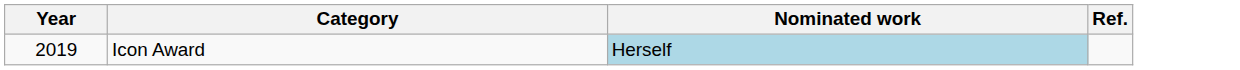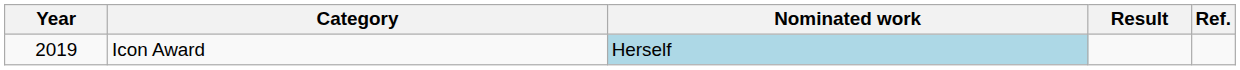 <table class="wikitable">
 <tr>
 <th scope="col" style="width:5em;">Year</th>
 <th scope="col" style="width:26em;">Category</th>
 <th scope="col" style="width:25em;">Nominated work</th>
+<th scope="col" style="width:5em;">Result</th>
 <th>Ref.</th>
 </tr>
 <tr>
 <td style="text-align:center;">2019</td>
 <td>Icon Award</td>
 <td style="background: lightblue;">Herself</td>
 <td></td>
+<td></td>
 </tr>
 </table>
